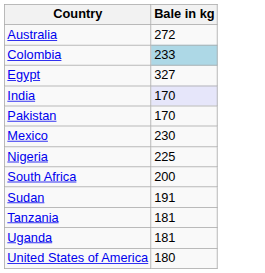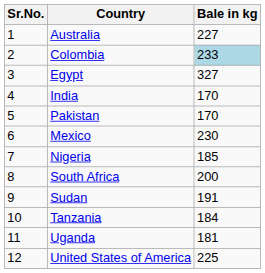 <table class="wikitable sortable mw-collapsible">
 <tr>
+<th>Sr.No.</th>
 <th>Country</th>
 <th>Bale in kg</th>
 </tr>
 <tr>
+<td>1</td>
 <td><a href='#'>Australia</a></td>
-<td>272</td>
+<td>227</td>
 </tr>
 <tr>
+<td>2</td>
 <td><a href='#'>Colombia</a></td>
 <td style="background: lightblue;">233</td>
 </tr>
 <tr>
+<td>3</td>
 <td><a href='#'>Egypt</a></td>
 <td>327</td>
 </tr>
 <tr>
+<td>4</td>
 <td><a href='#'>India</a></td>
-<td style="background: lavender;">170</td>
+<td>170</td>
 </tr>
 <tr>
+<td>5</td>
 <td><a href='#'>Pakistan</a></td>
 <td>170</td>
 </tr>
 <tr>
+<td>6</td>
 <td><a href='#'>Mexico</a></td>
 <td>230</td>
 </tr>
 <tr>
+<td>7</td>
 <td><a href='#'>Nigeria</a></td>
-<td>225</td>
+<td>185</td>
 </tr>
 <tr>
+<td>8</td>
 <td><a href='#'>South Africa</a></td>
 <td>200</td>
 </tr>
 <tr>
+<td>9</td>
 <td><a href='#'>Sudan</a></td>
 <td>191</td>
 </tr>
 <tr>
+<td>10</td>
 <td><a href='#'>Tanzania</a></td>
-<td>181</td>
+<td>184</td>
 </tr>
 <tr>
+<td>11</td>
 <td><a href='#'>Uganda</a></td>
 <td>181</td>
 </tr>
 <tr>
+<td>12</td>
 <td><a href='#'>United States of America</a></td>
-<td>180</td>
+<td>225</td>
 </tr>
 </table>
